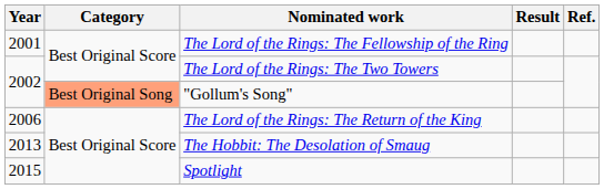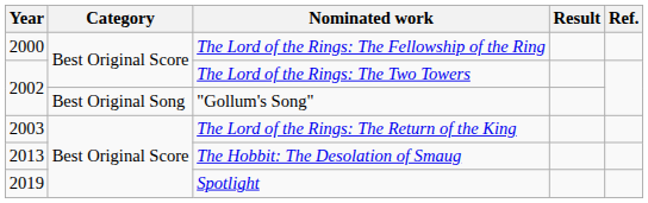 <table class="wikitable">
 <tr>
 <th>Year</th>
 <th>Category</th>
 <th>Nominated work</th>
 <th>Result</th>
 <th>Ref.</th>
 </tr>
 <tr>
-<td>2001</td>
+<td>2000</td>
 <td rowspan="2">Best Original Score</td>
 <td><em><a href='#'>The Lord of the Rings: The Fellowship of the Ring</a></em></td>
 <td></td>
 <td align="center"></td>
 </tr>
 <tr>
 <td rowspan="2">2002</td>
 <td><em><a href='#'>The Lord of the Rings: The Two Towers</a></em></td>
 <td></td>
 <td align="center" rowspan="2"></td>
 </tr>
 <tr>
-<td style="background: lightsalmon;">Best Original Song</td>
+<td>Best Original Song</td>
 <td>"Gollum's Song"  <br> </td>
 <td></td>
 </tr>
 <tr>
-<td>2006</td>
+<td>2003</td>
 <td rowspan="3">Best Original Score</td>
 <td><em><a href='#'>The Lord of the Rings: The Return of the King</a></em></td>
 <td></td>
 <td align="center"></td>
 </tr>
 <tr>
 <td>2013</td>
 <td><em><a href='#'>The Hobbit: The Desolation of Smaug</a></em></td>
 <td></td>
 <td align="center"></td>
 </tr>
 <tr>
-<td>2015</td>
+<td>2019</td>
 <td><em><a href='#'>Spotlight</a></em></td>
 <td></td>
 <td align="center"></td>
 </tr>
 </table>
